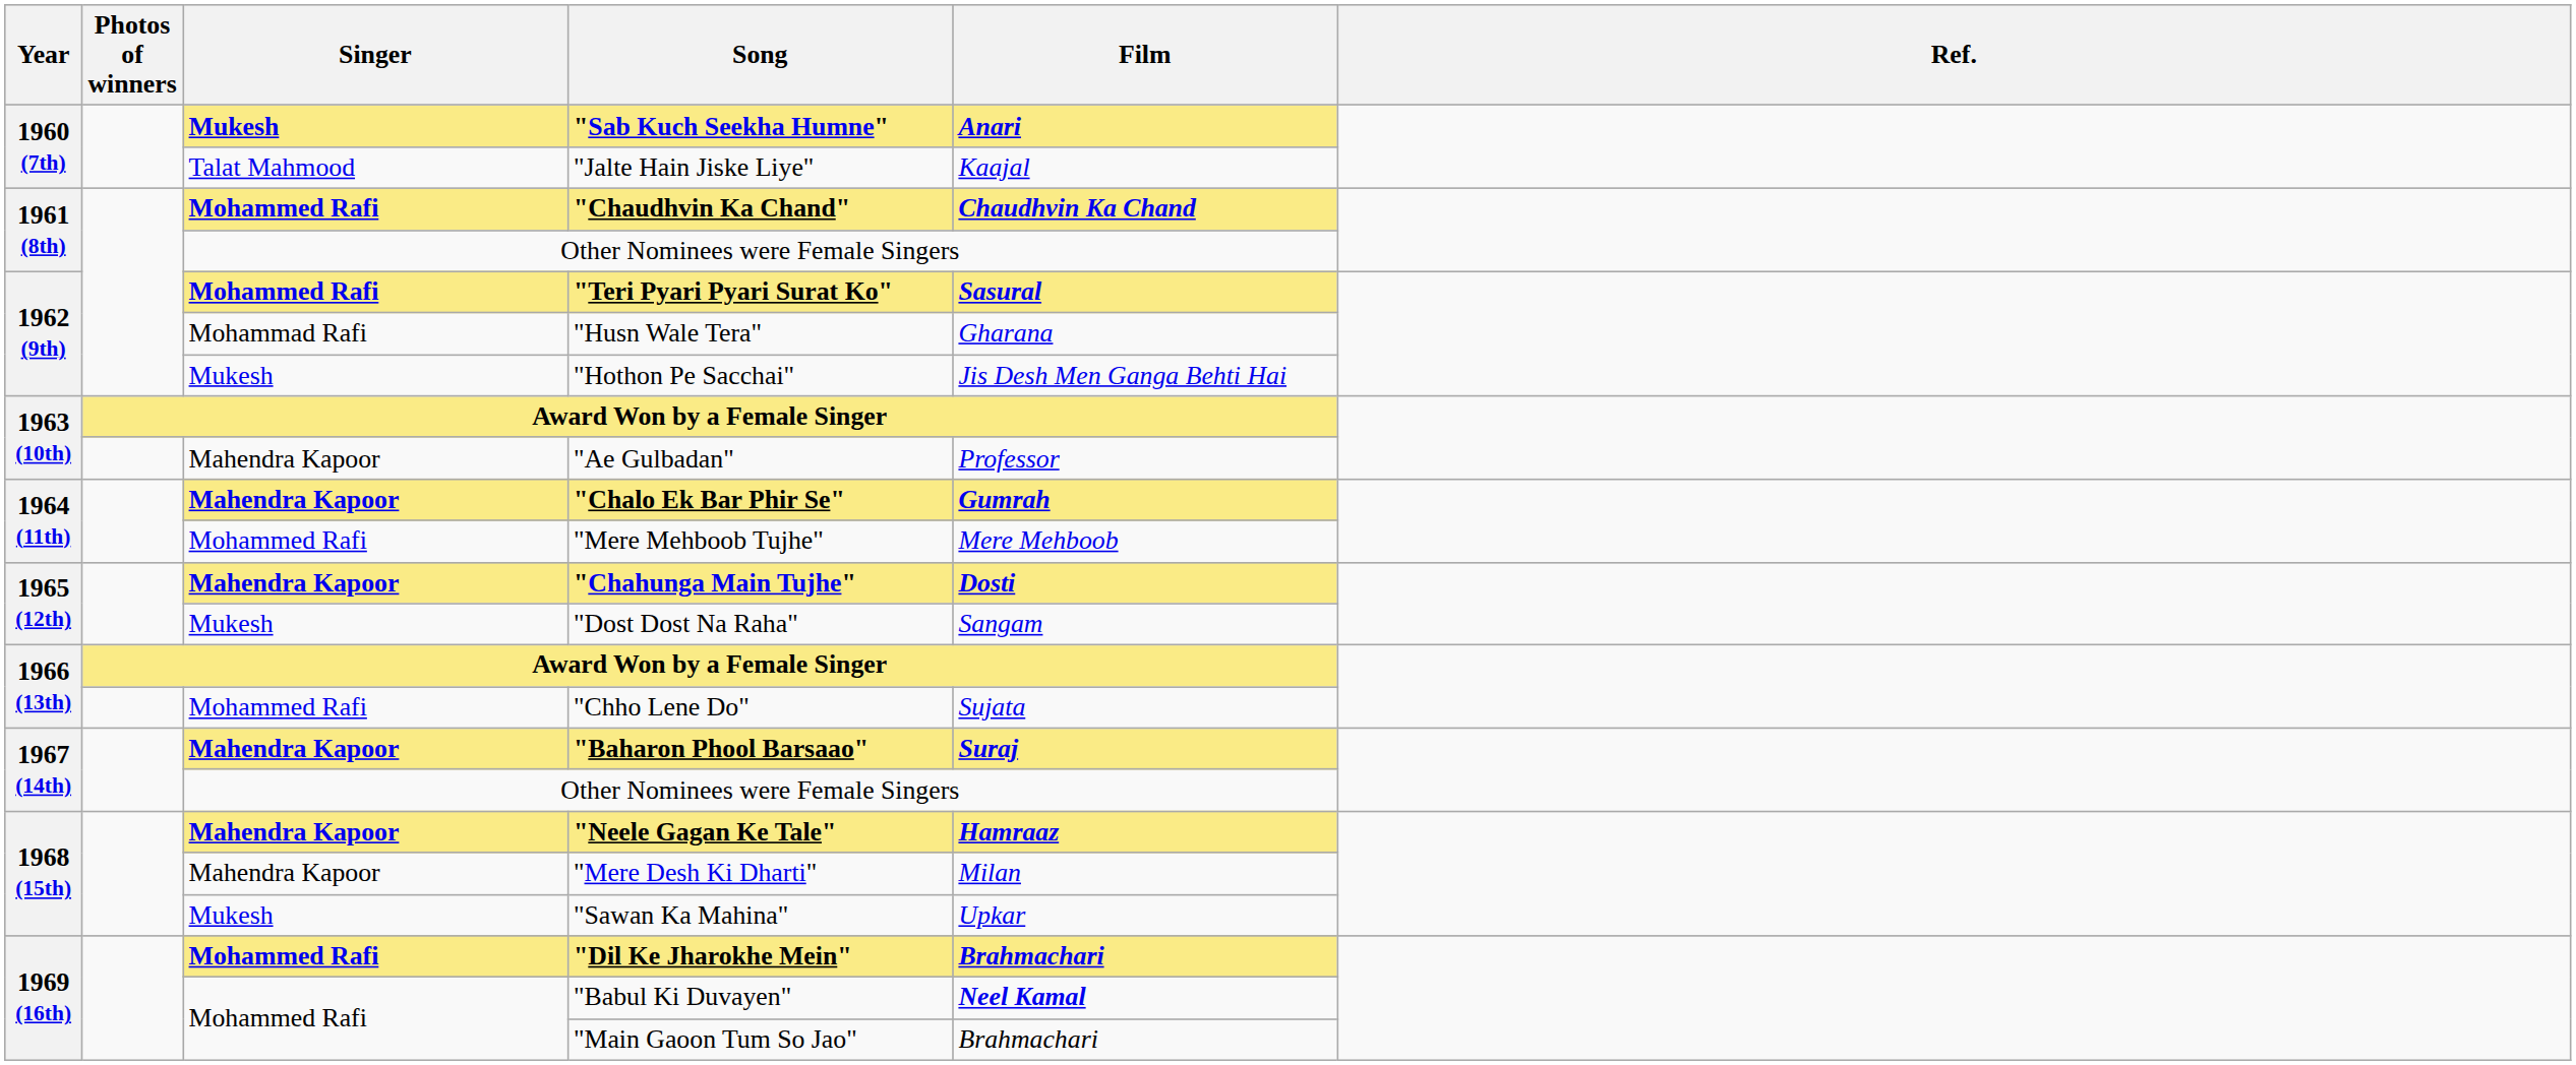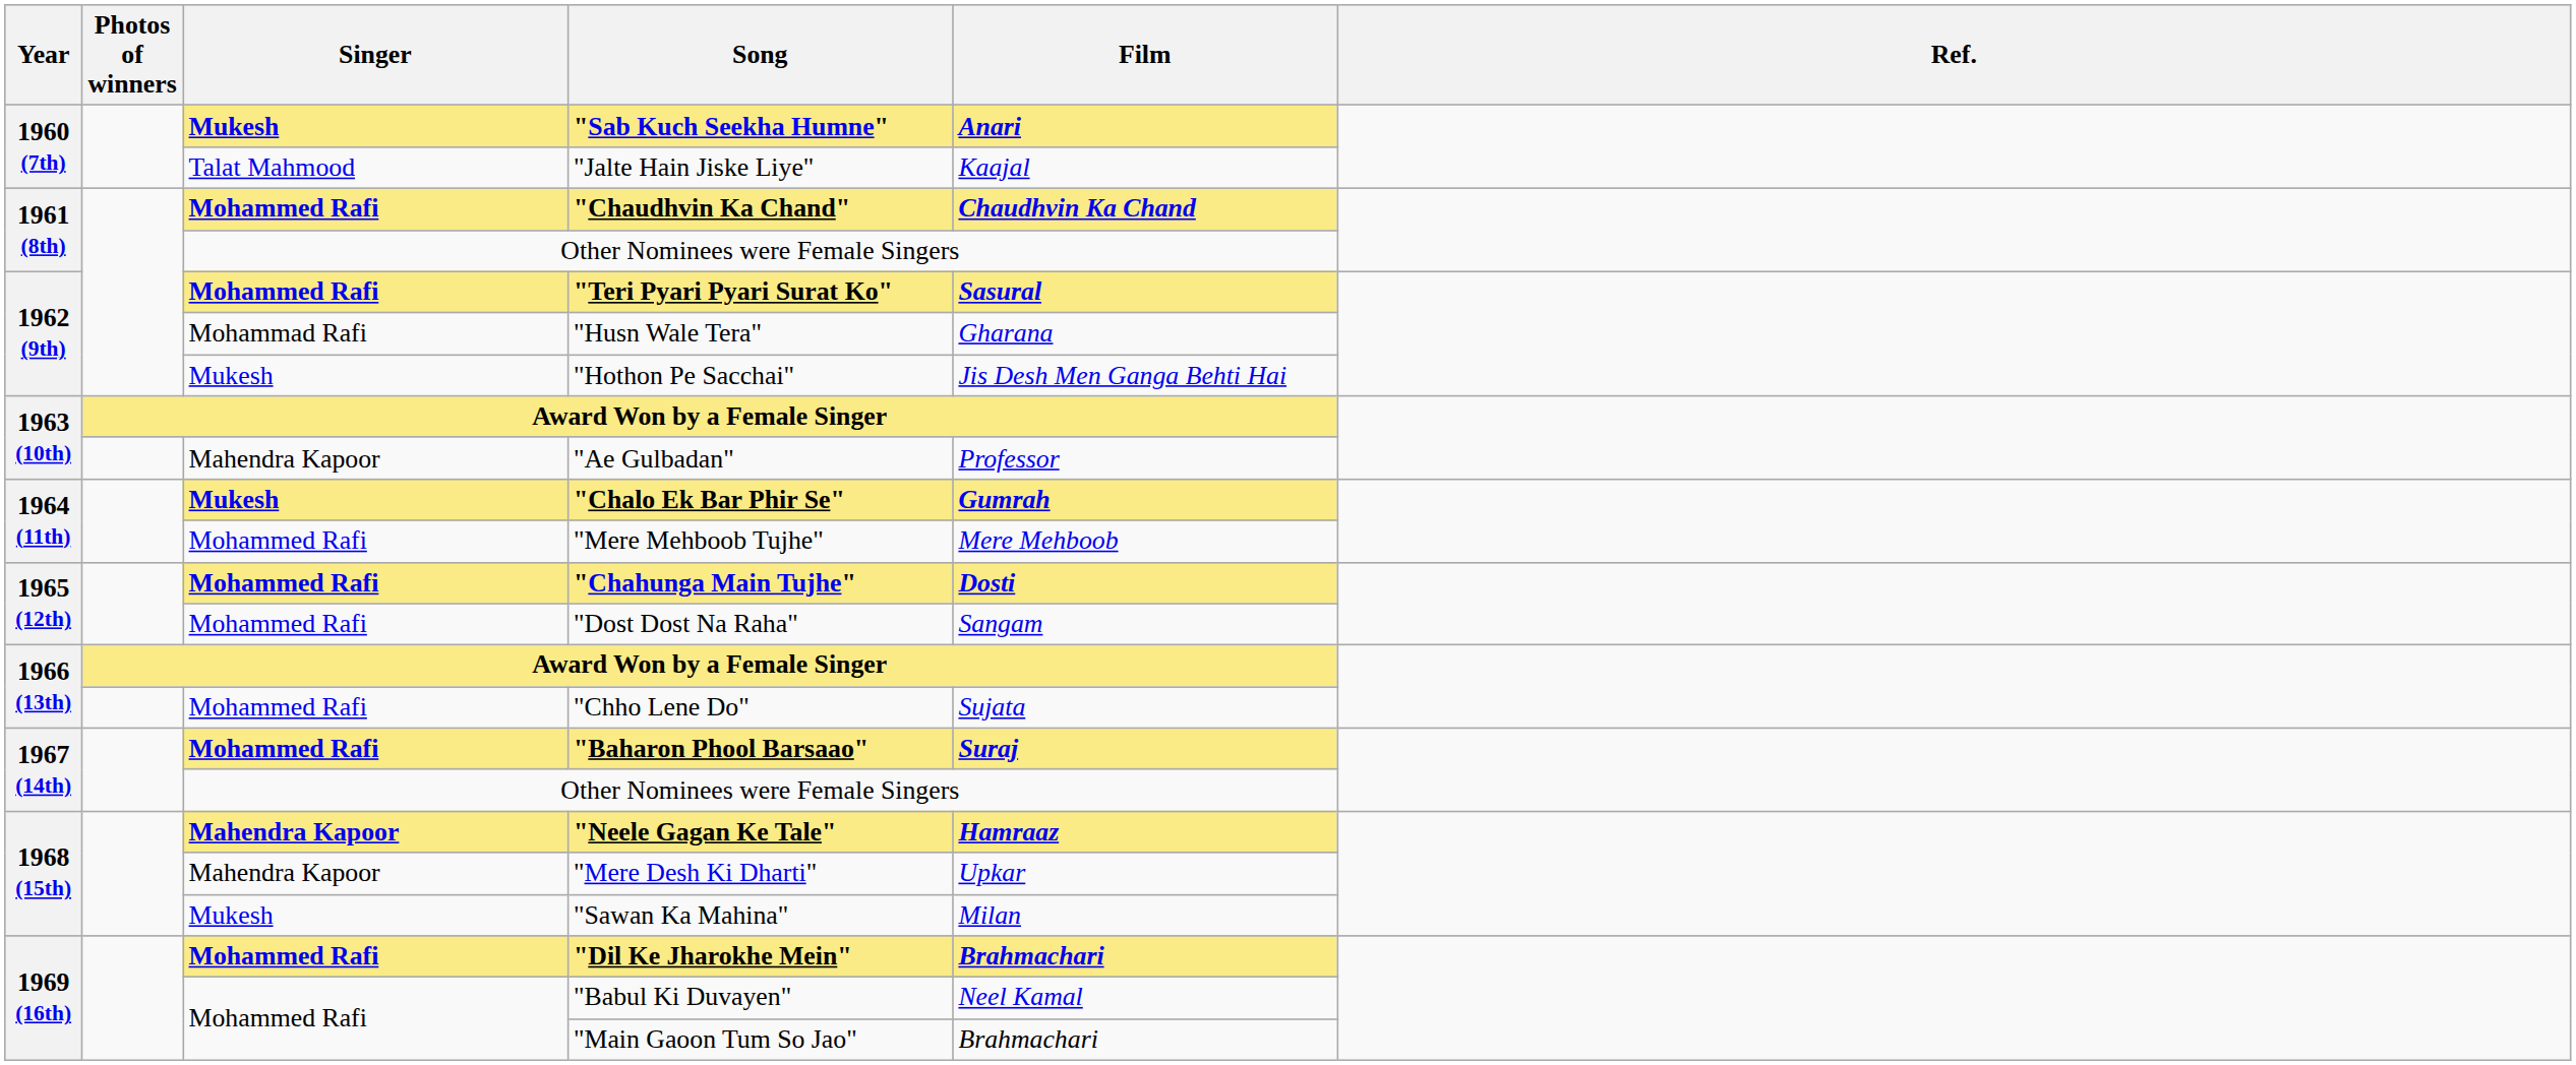 <table class="wikitable sortable" style="text-align:left;">
 <tr>
 <th scope="col" style="width:3%; text-align:center;">Year</th>
 <th scope="col" style="width:3%;text-align:center;">Photos of winners</th>
 <th scope="col" style="width:15%;text-align:center;">Singer</th>
 <th scope="col" style="width:15%;text-align:center;">Song</th>
 <th scope="col" style="width:15%;text-align:center;">Film</th>
 <th>Ref.</th>
 </tr>
 <tr>
 <th scope="row" rowspan=2 style="text-align:center">1960 <br><small><a href='#'>(7th)</a> </small></th>
 <td rowspan=2 style="text-align:center"></td>
 <td style="background:#FAEB86;"><strong><a href='#'>Mukesh</a></strong> </td>
 <td style="background:#FAEB86;"><strong>"<a href='#'>Sab Kuch Seekha Humne</a>"</strong></td>
 <td style="background:#FAEB86;"><strong><em><a href='#'>Anari</a></em></strong></td>
 <td rowspan="2"></td>
 </tr>
 <tr>
 <td><a href='#'>Talat Mahmood</a></td>
 <td>"Jalte Hain Jiske Liye"</td>
 <td><em><a href='#'>Kaajal</a></em></td>
 </tr>
 <tr>
 <th scope="row" rowspan=2 style="text-align:center">1961 <br><small><a href='#'>(8th)</a></small></th>
 <td rowspan="5" style="text-align:center"></td>
 <td style="background:#FAEB86;"><strong><a href='#'>Mohammed Rafi</a></strong> </td>
 <td style="background:#FAEB86;"><strong>"<u>Chaudhvin Ka Chand</u>"</strong></td>
 <td style="background:#FAEB86;"><strong><em><a href='#'>Chaudhvin Ka Chand</a></em></strong></td>
 <td rowspan="2"></td>
 </tr>
 <tr>
 <td colspan="3" style="text-align:center">Other Nominees were Female Singers</td>
 </tr>
 <tr>
 <th scope="row" rowspan="3" style="text-align:center">1962 <br><small><a href='#'>(9th)</a></small></th>
 <td style="background:#FAEB86;"><strong><a href='#'>Mohammed Rafi</a></strong> </td>
 <td style="background:#FAEB86;"><strong>"<u>Teri Pyari Pyari Surat Ko</u>"</strong></td>
 <td style="background:#FAEB86;"><strong><em><a href='#'>Sasural</a></em></strong></td>
 <td rowspan="3"></td>
 </tr>
 <tr>
 <td>Mohammad Rafi</td>
 <td>"Husn Wale Tera"</td>
 <td><em><a href='#'>Gharana</a></em></td>
 </tr>
 <tr>
 <td><a href='#'>Mukesh</a></td>
 <td>"Hothon Pe Sacchai"</td>
 <td><em><a href='#'>Jis Desh Men Ganga Behti Hai</a></em></td>
 </tr>
 <tr>
 <th scope="row" rowspan="2" style="text-align:center">1963 <br><small><a href='#'>(10th)</a></small></th>
 <td colspan=4 style="background:#FAEB86; text-align:center"><strong>Award Won by a Female Singer</strong></td>
 <td rowspan="2"></td>
 </tr>
 <tr>
 <td></td>
 <td>Mahendra Kapoor</td>
 <td>"Ae Gulbadan"</td>
 <td><em><a href='#'>Professor</a></em></td>
 </tr>
 <tr>
 <th scope="row" rowspan="2" style="text-align:center">1964 <br><small><a href='#'>(11th)</a></small></th>
 <td rowspan=2 style="text-align:center"></td>
-<td style="background:#FAEB86;"><strong><a href='#'>Mahendra Kapoor</a></strong> </td>
+<td style="background:#FAEB86;"><strong><a href='#'>Mukesh</a></strong> </td>
 <td style="background:#FAEB86;"><strong>"<u>Chalo Ek Bar Phir Se</u>"</strong></td>
 <td style="background:#FAEB86;"><strong><em><a href='#'>Gumrah</a></em></strong></td>
 <td rowspan="2"></td>
 </tr>
 <tr>
 <td><a href='#'>Mohammed Rafi</a></td>
 <td>"Mere Mehboob Tujhe"</td>
 <td><em><a href='#'>Mere Mehboob</a></em></td>
 </tr>
 <tr>
 <th scope="row" rowspan="2" style="text-align:center">1965 <br><small><a href='#'>(12th)</a></small></th>
 <td rowspan=2 style="text-align:center"></td>
-<td style="background:#FAEB86;"><strong><a href='#'>Mahendra Kapoor</a></strong> </td>
+<td style="background:#FAEB86;"><strong><a href='#'>Mohammed Rafi</a></strong> </td>
 <td style="background:#FAEB86;"><strong>"<a href='#'>Chahunga Main Tujhe</a>"</strong></td>
 <td style="background:#FAEB86;"><strong><em><a href='#'>Dosti</a></em></strong></td>
 <td rowspan="2"></td>
 </tr>
 <tr>
-<td><a href='#'>Mukesh</a></td>
+<td><a href='#'>Mohammed Rafi</a></td>
 <td>"Dost Dost Na Raha"</td>
 <td><em><a href='#'>Sangam</a></em></td>
 </tr>
 <tr>
 <th scope="row" rowspan="2" style="text-align:center">1966 <br><small><a href='#'>(13th)</a></small></th>
 <td colspan=4 style="background:#FAEB86; text-align:center"><strong>Award Won by a Female Singer</strong></td>
 <td rowspan="2"></td>
 </tr>
 <tr>
 <td></td>
 <td><a href='#'>Mohammed Rafi</a></td>
 <td>"Chho Lene Do"</td>
 <td><em><a href='#'>Sujata</a></em></td>
 </tr>
 <tr>
 <th scope="row" rowspan=2 style="text-align:center">1967 <br><small><a href='#'>(14th)</a></small></th>
 <td rowspan=2 style="text-align:center"></td>
-<td style="background:#FAEB86;"><strong><a href='#'>Mahendra Kapoor</a></strong> </td>
+<td style="background:#FAEB86;"><strong><a href='#'>Mohammed Rafi</a></strong> </td>
 <td style="background:#FAEB86;"><strong>"<u>Baharon Phool Barsaao</u>"</strong></td>
 <td style="background:#FAEB86;"><strong><em><a href='#'>Suraj</a></em></strong></td>
 <td rowspan="2"></td>
 </tr>
 <tr>
 <td colspan="3" style="text-align:center">Other Nominees were Female Singers</td>
 </tr>
 <tr>
 <th scope="row" rowspan="3" style="text-align:center">1968 <br><small><a href='#'>(15th)</a></small></th>
 <td rowspan=3 style="text-align:center"></td>
 <td style="background:#FAEB86;"><strong><a href='#'>Mahendra Kapoor</a></strong> </td>
 <td style="background:#FAEB86;"><strong>"<u>Neele Gagan Ke Tale</u>"</strong></td>
 <td style="background:#FAEB86;"><strong><em><a href='#'>Hamraaz</a></em></strong></td>
 <td rowspan="3"></td>
 </tr>
 <tr>
 <td>Mahendra Kapoor</td>
 <td>"<a href='#'>Mere Desh Ki Dharti</a>"</td>
-<td><em><a href='#'>Milan</a></em></td>
+<td><em><a href='#'>Upkar</a></em></td>
 </tr>
 <tr>
 <td><a href='#'>Mukesh</a></td>
 <td>"Sawan Ka Mahina"</td>
-<td><em><a href='#'>Upkar</a></em></td>
+<td><em><a href='#'>Milan</a></em></td>
 </tr>
 <tr>
 <th scope="row" rowspan=3 style="text-align:center">1969 <br><small><a href='#'>(16th)</a></small></th>
 <td rowspan=3 style="text-align:center"></td>
 <td style="background:#FAEB86;"><strong><a href='#'>Mohammed Rafi</a></strong> </td>
 <td style="background:#FAEB86;"><strong>"<u>Dil Ke Jharokhe Mein</u>"</strong></td>
 <td style="background:#FAEB86;"><strong><em><a href='#'>Brahmachari</a></em></strong></td>
 <td rowspan="3"></td>
 </tr>
 <tr>
 <td rowspan="2">Mohammed Rafi</td>
 <td>"Babul Ki Duvayen"</td>
-<td><strong><em><a href='#'>Neel Kamal</a></em></strong></td>
+<td><em><a href='#'>Neel Kamal</a></em></td>
 </tr>
 <tr>
 <td>"Main Gaoon Tum So Jao"</td>
 <td><em>Brahmachari</em></td>
 </tr>
 </table>
